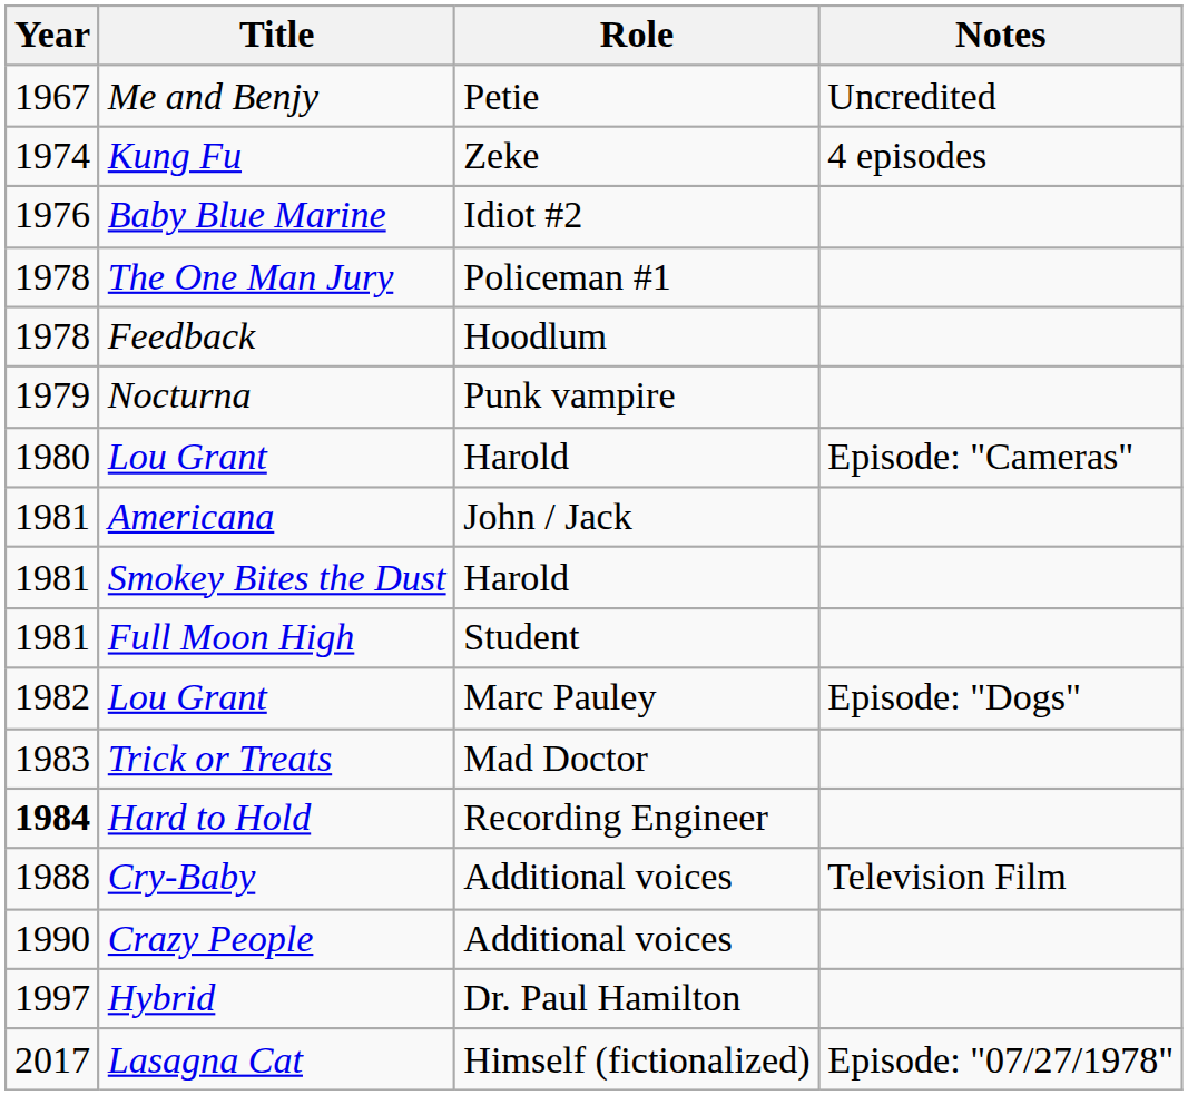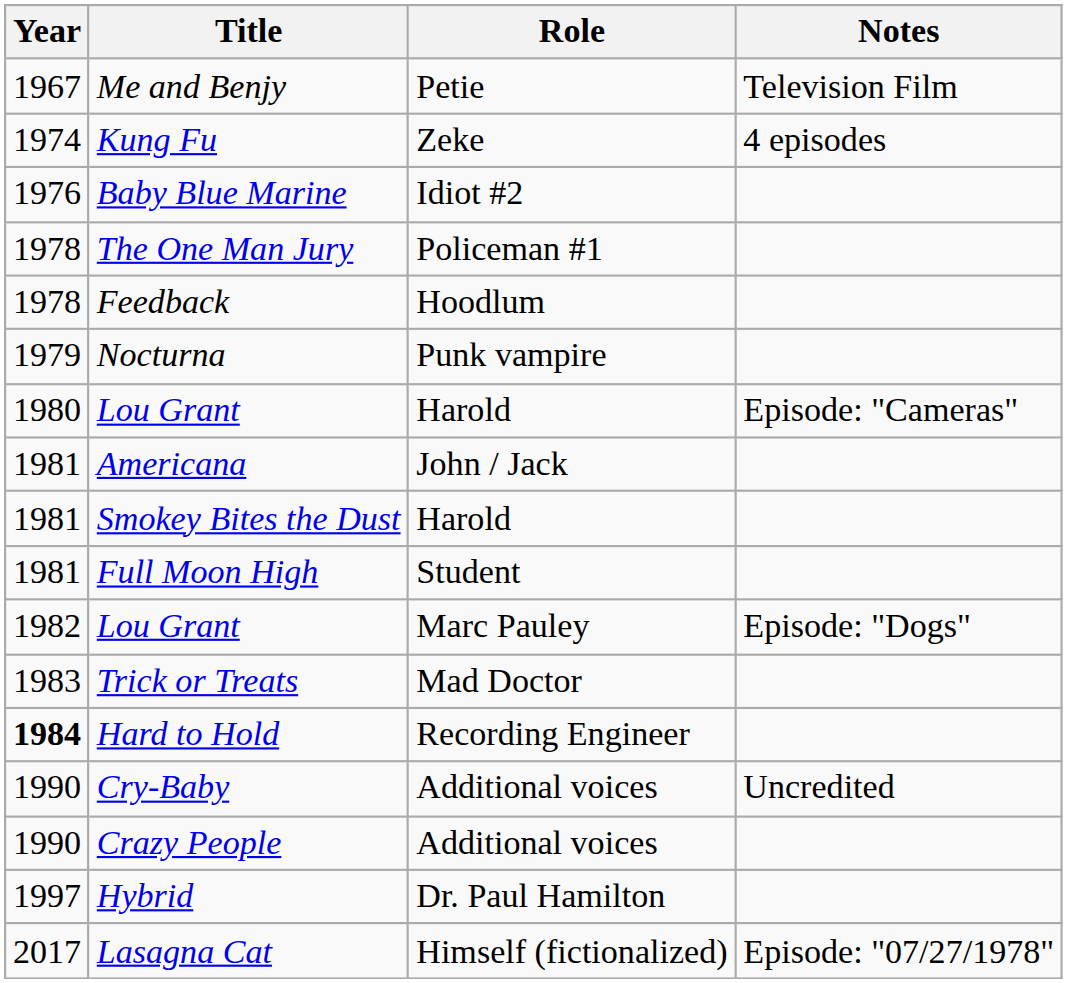 <table class="wikitable">
 <tr>
 <th>Year</th>
 <th>Title</th>
 <th>Role</th>
 <th>Notes</th>
 </tr>
 <tr>
 <td>1967</td>
 <td><em>Me and Benjy</em></td>
 <td>Petie</td>
-<td>Uncredited</td>
+<td>Television Film</td>
 </tr>
 <tr>
 <td>1974</td>
 <td><em><a href='#'>Kung Fu</a></em></td>
 <td>Zeke</td>
 <td>4 episodes</td>
 </tr>
 <tr>
 <td>1976</td>
 <td><em><a href='#'>Baby Blue Marine</a></em></td>
 <td>Idiot #2</td>
 <td></td>
 </tr>
 <tr>
 <td>1978</td>
 <td><em><a href='#'>The One Man Jury</a></em></td>
 <td>Policeman #1</td>
 <td></td>
 </tr>
 <tr>
 <td>1978</td>
 <td><em>Feedback</em></td>
 <td>Hoodlum</td>
 <td></td>
 </tr>
 <tr>
 <td>1979</td>
 <td><em>Nocturna</em></td>
 <td>Punk vampire</td>
 <td></td>
 </tr>
 <tr>
 <td>1980</td>
 <td><em><a href='#'>Lou Grant</a></em></td>
 <td>Harold</td>
 <td>Episode: "Cameras"</td>
 </tr>
 <tr>
 <td>1981</td>
 <td><em><a href='#'>Americana</a></em></td>
 <td>John / Jack</td>
 <td></td>
 </tr>
 <tr>
 <td>1981</td>
 <td><em><a href='#'>Smokey Bites the Dust</a></em></td>
 <td>Harold</td>
 <td></td>
 </tr>
 <tr>
 <td>1981</td>
 <td><em><a href='#'>Full Moon High</a></em></td>
 <td>Student</td>
 <td></td>
 </tr>
 <tr>
 <td>1982</td>
 <td><em><a href='#'>Lou Grant</a></em></td>
 <td>Marc Pauley</td>
 <td>Episode: "Dogs"</td>
 </tr>
 <tr>
 <td>1983</td>
 <td><em><a href='#'>Trick or Treats</a></em></td>
 <td>Mad Doctor</td>
 <td></td>
 </tr>
 <tr>
 <td><strong>1984</strong></td>
 <td><em><a href='#'>Hard to Hold</a></em></td>
 <td>Recording Engineer</td>
 <td></td>
 </tr>
 <tr>
-<td>1988</td>
+<td>1990</td>
 <td><em><a href='#'>Cry-Baby</a></em></td>
 <td>Additional voices</td>
-<td>Television Film</td>
+<td>Uncredited</td>
 </tr>
 <tr>
 <td>1990</td>
 <td><em><a href='#'>Crazy People</a></em></td>
 <td>Additional voices</td>
 <td></td>
 </tr>
 <tr>
 <td>1997</td>
 <td><em><a href='#'>Hybrid</a></em></td>
 <td>Dr. Paul Hamilton</td>
 <td></td>
 </tr>
 <tr>
 <td>2017</td>
 <td><em><a href='#'>Lasagna Cat</a></em></td>
 <td>Himself (fictionalized)</td>
 <td>Episode: "07/27/1978"</td>
 </tr>
 </table>
